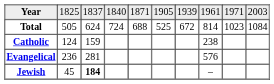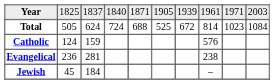 <table border="1" cellpadding="2" cellspacing="0" width="400">
 <tr bgcolor="#eeeeee" align="center">
 <td><strong>Year</strong></td>
 <td>1825</td>
 <td>1837</td>
 <td>1840</td>
 <td>1871</td>
 <td>1905</td>
 <td>1939</td>
 <td>1961</td>
 <td>1971</td>
 <td>2003</td>
 </tr>
 <tr align="center">
 <td><strong>Total</strong></td>
 <td>505</td>
 <td>624</td>
 <td>724</td>
 <td>688</td>
 <td>525</td>
 <td>672</td>
 <td>814</td>
 <td>1023</td>
 <td>1084</td>
 </tr>
 <tr align="center">
 <td><strong><a href='#'>Catholic</a></strong></td>
 <td>124</td>
 <td>159</td>
 <td> </td>
 <td> </td>
 <td> </td>
 <td> </td>
-<td>238</td>
+<td>576</td>
 <td> </td>
 <td> </td>
 </tr>
 <tr align="center">
 <td><strong><a href='#'>Evangelical</a></strong></td>
 <td>236</td>
 <td>281</td>
 <td> </td>
 <td> </td>
 <td> </td>
 <td> </td>
-<td>576</td>
+<td>238</td>
 <td> </td>
 <td> </td>
 </tr>
 <tr align="center">
 <td><strong><a href='#'>Jewish</a></strong></td>
 <td>45</td>
-<td><strong>184</strong></td>
+<td>184</td>
 <td> </td>
 <td> </td>
 <td> </td>
 <td> </td>
 <td>–</td>
 <td> </td>
 <td> </td>
 </tr>
 </table>
